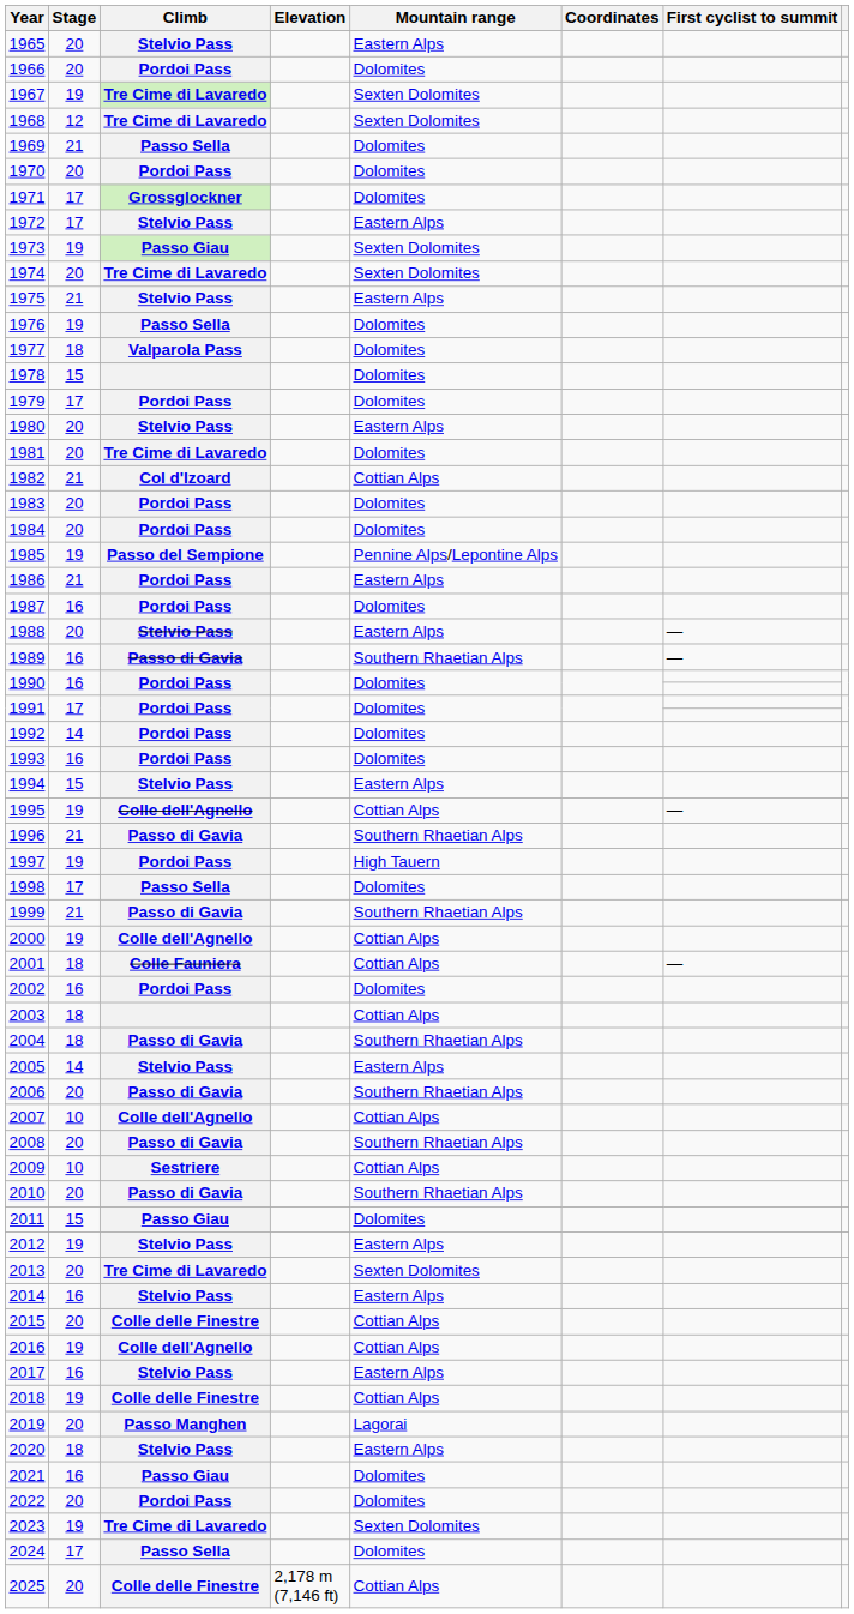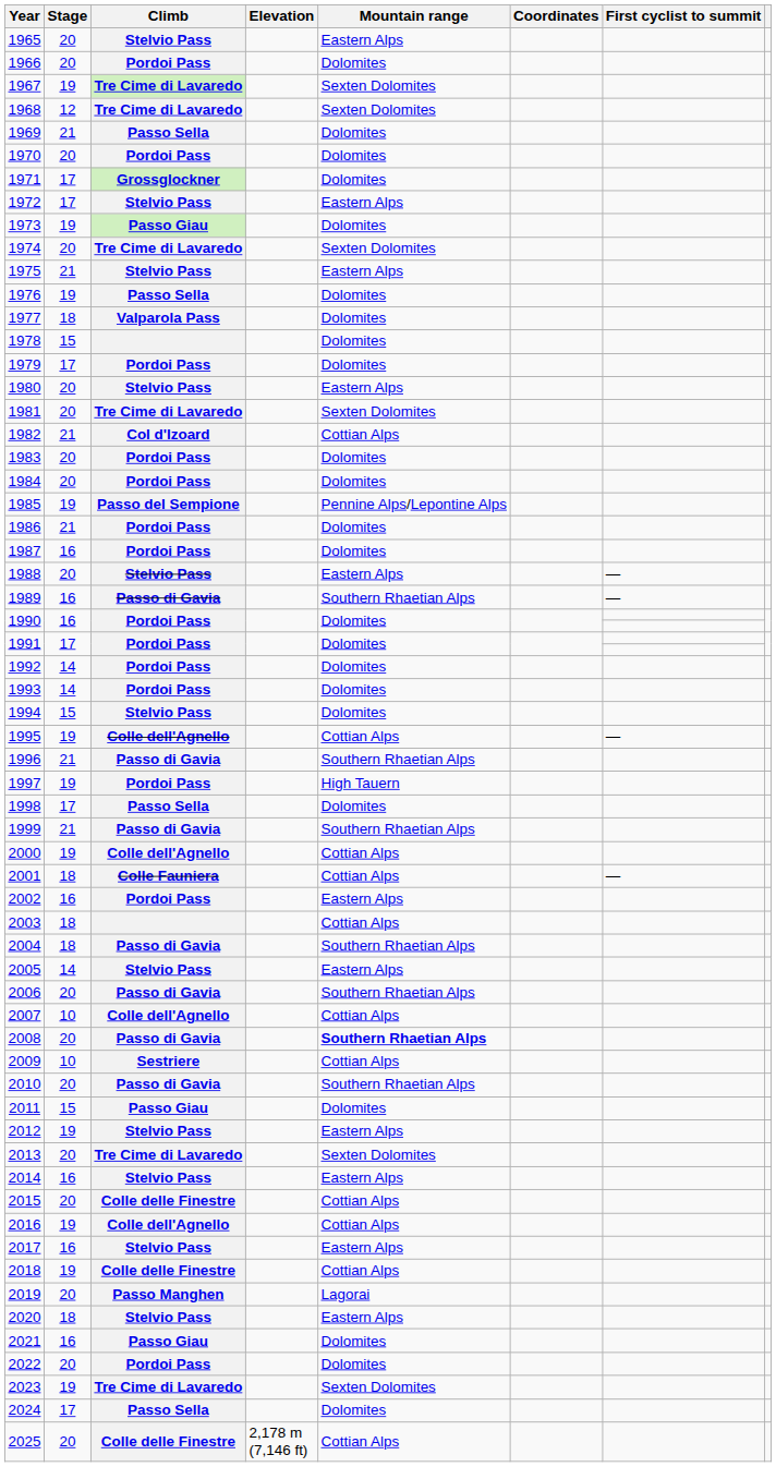 <table class="wikitable plainrowheaders sortable">
 <tr>
 <th scope="col" data-sort-type="number">Year</th>
 <th scope="col" data-sort-type="number">Stage</th>
 <th scope="col" data-sort-type="text">Climb</th>
 <th scope="col" data-sort-type="number">Elevation</th>
 <th scope="col" data-sort-type="text">Mountain range</th>
 <th scope="col" data-sort-type="number">Coordinates</th>
 <th scope="col" data-sort-type="text">First cyclist to summit</th>
 <th scope="col" class="unsortable"></th>
 </tr>
 <tr>
 <td style="text-align:center;"><a href='#'>1965</a></td>
 <td style="text-align:center;"><a href='#'>20</a></td>
 <th scope="row"><a href='#'>Stelvio Pass</a></th>
 <td></td>
 <td><a href='#'>Eastern Alps</a></td>
 <td></td>
 <td></td>
 <td style="text-align:center;"></td>
 </tr>
 <tr>
 <td style="text-align:center;"><a href='#'>1966</a></td>
 <td style="text-align:center;"><a href='#'>20</a></td>
 <th scope="row"><a href='#'>Pordoi Pass</a></th>
 <td></td>
 <td><a href='#'>Dolomites</a></td>
 <td></td>
 <td></td>
 <td style="text-align:center;"></td>
 </tr>
 <tr>
 <td style="text-align:center;"><a href='#'>1967</a></td>
 <td style="text-align:center;"><a href='#'>19</a></td>
 <th scope="row" style="background:#D0F0C0;" scope="row"><a href='#'>Tre Cime di Lavaredo</a></th>
 <td></td>
 <td><a href='#'>Sexten Dolomites</a></td>
 <td></td>
 <td></td>
 <td style="text-align:center;"></td>
 </tr>
 <tr>
 <td style="text-align:center;"><a href='#'>1968</a></td>
 <td style="text-align:center;"><a href='#'>12</a></td>
 <th scope="row"><a href='#'>Tre Cime di Lavaredo</a></th>
 <td></td>
 <td><a href='#'>Sexten Dolomites</a></td>
 <td></td>
 <td></td>
 <td style="text-align:center;"></td>
 </tr>
 <tr>
 <td style="text-align:center;"><a href='#'>1969</a></td>
 <td style="text-align:center;"><a href='#'>21</a></td>
 <th scope="row"><a href='#'>Passo Sella</a></th>
 <td></td>
 <td><a href='#'>Dolomites</a></td>
 <td></td>
 <td></td>
 <td style="text-align:center;"></td>
 </tr>
 <tr>
 <td style="text-align:center;"><a href='#'>1970</a></td>
 <td style="text-align:center;"><a href='#'>20</a></td>
 <th scope="row"><a href='#'>Pordoi Pass</a></th>
 <td></td>
 <td><a href='#'>Dolomites</a></td>
 <td></td>
 <td></td>
 <td style="text-align:center;"></td>
 </tr>
 <tr>
 <td style="text-align:center;"><a href='#'>1971</a></td>
 <td style="text-align:center;"><a href='#'>17</a></td>
 <th scope="row" style="background:#D0F0C0;" scope="row"><a href='#'>Grossglockner</a></th>
 <td></td>
 <td><a href='#'>Dolomites</a></td>
 <td></td>
 <td></td>
 <td style="text-align:center;"></td>
 </tr>
 <tr>
 <td style="text-align:center;"><a href='#'>1972</a></td>
 <td style="text-align:center;"><a href='#'>17</a></td>
 <th scope="row"><a href='#'>Stelvio Pass</a></th>
 <td></td>
 <td><a href='#'>Eastern Alps</a></td>
 <td></td>
 <td></td>
 <td style="text-align:center;"></td>
 </tr>
 <tr>
 <td style="text-align:center;"><a href='#'>1973</a></td>
 <td style="text-align:center;"><a href='#'>19</a></td>
 <th scope="row" style="background:#D0F0C0;" scope="row"><a href='#'>Passo Giau</a></th>
 <td></td>
-<td><a href='#'>Sexten Dolomites</a></td>
+<td><a href='#'>Dolomites</a></td>
 <td></td>
 <td></td>
 <td style="text-align:center;"></td>
 </tr>
 <tr>
 <td style="text-align:center;"><a href='#'>1974</a></td>
 <td style="text-align:center;"><a href='#'>20</a></td>
 <th scope="row"><a href='#'>Tre Cime di Lavaredo</a></th>
 <td></td>
 <td><a href='#'>Sexten Dolomites</a></td>
 <td></td>
 <td></td>
 <td style="text-align:center;"></td>
 </tr>
 <tr>
 <td style="text-align:center;"><a href='#'>1975</a></td>
 <td style="text-align:center;"><a href='#'>21</a></td>
 <th scope="row"><a href='#'>Stelvio Pass</a></th>
 <td></td>
 <td><a href='#'>Eastern Alps</a></td>
 <td></td>
 <td></td>
 <td style="text-align:center;"></td>
 </tr>
 <tr>
 <td style="text-align:center;"><a href='#'>1976</a></td>
 <td style="text-align:center;"><a href='#'>19</a></td>
 <th scope="row"><a href='#'>Passo Sella</a></th>
 <td></td>
 <td><a href='#'>Dolomites</a></td>
 <td></td>
 <td></td>
 <td style="text-align:center;"></td>
 </tr>
 <tr>
 <td style="text-align:center;"><a href='#'>1977</a></td>
 <td style="text-align:center;"><a href='#'>18</a></td>
 <th scope="row"><a href='#'>Valparola Pass</a></th>
 <td></td>
 <td><a href='#'>Dolomites</a></td>
 <td></td>
 <td></td>
 <td style="text-align:center;"></td>
 </tr>
 <tr>
 <td style="text-align:center;"><a href='#'>1978</a></td>
 <td style="text-align:center;"><a href='#'>15</a></td>
 <th scope="row"></th>
 <td></td>
 <td><a href='#'>Dolomites</a></td>
 <td></td>
 <td></td>
 <td style="text-align:center;"></td>
 </tr>
 <tr>
 <td style="text-align:center;"><a href='#'>1979</a></td>
 <td style="text-align:center;"><a href='#'>17</a></td>
 <th scope="row"><a href='#'>Pordoi Pass</a></th>
 <td></td>
 <td><a href='#'>Dolomites</a></td>
 <td></td>
 <td></td>
 <td style="text-align:center;"></td>
 </tr>
 <tr>
 <td style="text-align:center;"><a href='#'>1980</a></td>
 <td style="text-align:center;"><a href='#'>20</a></td>
 <th scope="row"><a href='#'>Stelvio Pass</a></th>
 <td></td>
 <td><a href='#'>Eastern Alps</a></td>
 <td></td>
 <td></td>
 <td style="text-align:center;"></td>
 </tr>
 <tr>
 <td style="text-align:center;"><a href='#'>1981</a></td>
 <td style="text-align:center;"><a href='#'>20</a></td>
 <th scope="row"><a href='#'>Tre Cime di Lavaredo</a></th>
 <td></td>
-<td><a href='#'>Dolomites</a></td>
+<td><a href='#'>Sexten Dolomites</a></td>
 <td></td>
 <td></td>
 <td style="text-align:center;"></td>
 </tr>
 <tr>
 <td style="text-align:center;"><a href='#'>1982</a></td>
 <td style="text-align:center;"><a href='#'>21</a></td>
 <th scope="row"><a href='#'>Col d'Izoard</a></th>
 <td></td>
 <td><a href='#'>Cottian Alps</a></td>
 <td></td>
 <td></td>
 <td style="text-align:center;"></td>
 </tr>
 <tr>
 <td style="text-align:center;"><a href='#'>1983</a></td>
 <td style="text-align:center;"><a href='#'>20</a></td>
 <th scope="row"><a href='#'>Pordoi Pass</a></th>
 <td></td>
 <td><a href='#'>Dolomites</a></td>
 <td></td>
 <td></td>
 <td style="text-align:center;"></td>
 </tr>
 <tr>
 <td style="text-align:center;"><a href='#'>1984</a></td>
 <td style="text-align:center;"><a href='#'>20</a></td>
 <th scope="row"><a href='#'>Pordoi Pass</a></th>
 <td></td>
 <td><a href='#'>Dolomites</a></td>
 <td></td>
 <td></td>
 <td style="text-align:center;"></td>
 </tr>
 <tr>
 <td style="text-align:center;"><a href='#'>1985</a></td>
 <td style="text-align:center;"><a href='#'>19</a></td>
 <th scope="row"><a href='#'>Passo del Sempione</a></th>
 <td></td>
 <td><a href='#'>Pennine Alps</a>/<a href='#'>Lepontine Alps</a></td>
 <td></td>
 <td></td>
 <td style="text-align:center;"></td>
 </tr>
 <tr>
 <td style="text-align:center;"><a href='#'>1986</a></td>
 <td style="text-align:center;"><a href='#'>21</a></td>
 <th scope="row"><a href='#'>Pordoi Pass</a></th>
 <td></td>
-<td><a href='#'>Eastern Alps</a></td>
+<td><a href='#'>Dolomites</a></td>
 <td></td>
 <td></td>
 <td style="text-align:center;"></td>
 </tr>
 <tr>
 <td style="text-align:center;"><a href='#'>1987</a></td>
 <td style="text-align:center;"><a href='#'>16</a></td>
 <th scope="row"><a href='#'>Pordoi Pass</a></th>
 <td></td>
 <td><a href='#'>Dolomites</a></td>
 <td></td>
 <td></td>
 <td style="text-align:center;"></td>
 </tr>
 <tr>
 <td style="text-align:center;"><a href='#'>1988</a></td>
 <td style="text-align:center;"><a href='#'>20</a></td>
 <th scope="row"><s><a href='#'>Stelvio Pass</a></s></th>
 <td><s></s></td>
 <td><a href='#'>Eastern Alps</a></td>
 <td></td>
 <td>—</td>
 <td style="text-align:center;"></td>
 </tr>
 <tr>
 <td style="text-align:center;"><a href='#'>1989</a></td>
 <td style="text-align:center;"><a href='#'>16</a></td>
 <th scope="row"><s><a href='#'>Passo di Gavia</a></s></th>
 <td><s></s></td>
 <td><a href='#'>Southern Rhaetian Alps</a></td>
 <td></td>
 <td>—</td>
 <td style="text-align:center;"></td>
 </tr>
 <tr>
 <td style="text-align:center;" rowspan="2"><a href='#'>1990</a></td>
 <td style="text-align:center;" rowspan="2"><a href='#'>16</a></td>
 <th scope="row" rowspan="2"><a href='#'>Pordoi Pass</a></th>
 <td rowspan="2"></td>
 <td rowspan="2"><a href='#'>Dolomites</a></td>
 <td rowspan="2"></td>
 <td></td>
 <td style="text-align:center;" rowspan="2"></td>
 </tr>
 <tr>
 <td></td>
 </tr>
 <tr>
 <td style="text-align:center;" rowspan="2"><a href='#'>1991</a></td>
 <td style="text-align:center;" rowspan="2"><a href='#'>17</a></td>
 <th scope="row" rowspan="2"><a href='#'>Pordoi Pass</a></th>
 <td rowspan="2"></td>
 <td rowspan="2"><a href='#'>Dolomites</a></td>
 <td rowspan="2"></td>
 <td></td>
 <td style="text-align:center;" rowspan="2"></td>
 </tr>
 <tr>
 <td></td>
 </tr>
 <tr>
 <td style="text-align:center;"><a href='#'>1992</a></td>
 <td style="text-align:center;"><a href='#'>14</a></td>
 <th scope="row"><a href='#'>Pordoi Pass</a></th>
 <td></td>
 <td><a href='#'>Dolomites</a></td>
 <td></td>
 <td></td>
 <td style="text-align:center;"></td>
 </tr>
 <tr>
 <td style="text-align:center;"><a href='#'>1993</a></td>
-<td style="text-align:center;"><a href='#'>16</a></td>
+<td style="text-align:center;"><a href='#'>14</a></td>
 <th scope="row"><a href='#'>Pordoi Pass</a></th>
 <td></td>
 <td><a href='#'>Dolomites</a></td>
 <td></td>
 <td></td>
 <td style="text-align:center;"></td>
 </tr>
 <tr>
 <td style="text-align:center;"><a href='#'>1994</a></td>
 <td style="text-align:center;"><a href='#'>15</a></td>
 <th scope="row"><a href='#'>Stelvio Pass</a></th>
 <td></td>
-<td><a href='#'>Eastern Alps</a></td>
+<td><a href='#'>Dolomites</a></td>
 <td></td>
 <td></td>
 <td style="text-align:center;"></td>
 </tr>
 <tr>
 <td style="text-align:center;"><a href='#'>1995</a></td>
 <td style="text-align:center;"><a href='#'>19</a></td>
 <th scope="row"><s><a href='#'>Colle dell'Agnello</a></s></th>
 <td><s></s></td>
 <td><a href='#'>Cottian Alps</a></td>
 <td></td>
 <td>—</td>
 <td style="text-align:center;"></td>
 </tr>
 <tr>
 <td style="text-align:center;"><a href='#'>1996</a></td>
 <td style="text-align:center;"><a href='#'>21</a></td>
 <th scope="row"><a href='#'>Passo di Gavia</a></th>
 <td></td>
 <td><a href='#'>Southern Rhaetian Alps</a></td>
 <td></td>
 <td></td>
 <td style="text-align:center;"></td>
 </tr>
 <tr>
 <td style="text-align:center;"><a href='#'>1997</a></td>
 <td style="text-align:center;"><a href='#'>19</a></td>
 <th scope="row"><a href='#'>Pordoi Pass</a></th>
 <td></td>
 <td><a href='#'>High Tauern</a></td>
 <td></td>
 <td></td>
 <td style="text-align:center;"></td>
 </tr>
 <tr>
 <td style="text-align:center;"><a href='#'>1998</a></td>
 <td style="text-align:center;"><a href='#'>17</a></td>
 <th scope="row"><a href='#'>Passo Sella</a></th>
 <td></td>
 <td><a href='#'>Dolomites</a></td>
 <td></td>
 <td></td>
 <td style="text-align:center;"></td>
 </tr>
 <tr>
 <td style="text-align:center;"><a href='#'>1999</a></td>
 <td style="text-align:center;"><a href='#'>21</a></td>
 <th scope="row"><a href='#'>Passo di Gavia</a></th>
 <td></td>
 <td><a href='#'>Southern Rhaetian Alps</a></td>
 <td></td>
 <td></td>
 <td style="text-align:center;"></td>
 </tr>
 <tr>
 <td style="text-align:center;"><a href='#'>2000</a></td>
 <td style="text-align:center;"><a href='#'>19</a></td>
 <th scope="row"><a href='#'>Colle dell'Agnello</a></th>
 <td></td>
 <td><a href='#'>Cottian Alps</a></td>
 <td></td>
 <td></td>
 <td style="text-align:center;"></td>
 </tr>
 <tr>
 <td style="text-align:center;"><a href='#'>2001</a></td>
 <td style="text-align:center;"><a href='#'>18</a></td>
 <th scope="row"><s><a href='#'>Colle Fauniera</a></s></th>
 <td><s></s></td>
 <td><a href='#'>Cottian Alps</a></td>
 <td></td>
 <td>—</td>
 <td style="text-align:center;"></td>
 </tr>
 <tr>
 <td style="text-align:center;"><a href='#'>2002</a></td>
 <td style="text-align:center;"><a href='#'>16</a></td>
 <th scope="row"><a href='#'>Pordoi Pass</a></th>
 <td></td>
-<td><a href='#'>Dolomites</a></td>
+<td><a href='#'>Eastern Alps</a></td>
 <td></td>
 <td></td>
 <td style="text-align:center;"></td>
 </tr>
 <tr>
 <td style="text-align:center;"><a href='#'>2003</a></td>
 <td style="text-align:center;"><a href='#'>18</a></td>
 <th scope="row"></th>
 <td></td>
 <td><a href='#'>Cottian Alps</a></td>
 <td></td>
 <td></td>
 <td style="text-align:center;"></td>
 </tr>
 <tr>
 <td style="text-align:center;"><a href='#'>2004</a></td>
 <td style="text-align:center;"><a href='#'>18</a></td>
 <th scope="row"><a href='#'>Passo di Gavia</a></th>
 <td></td>
 <td><a href='#'>Southern Rhaetian Alps</a></td>
 <td></td>
 <td></td>
 <td style="text-align:center;"></td>
 </tr>
 <tr>
 <td style="text-align:center;"><a href='#'>2005</a></td>
 <td style="text-align:center;"><a href='#'>14</a></td>
 <th scope="row"><a href='#'>Stelvio Pass</a></th>
 <td></td>
 <td><a href='#'>Eastern Alps</a></td>
 <td></td>
 <td></td>
 <td style="text-align:center;"></td>
 </tr>
 <tr>
 <td style="text-align:center;"><a href='#'>2006</a></td>
 <td style="text-align:center;"><a href='#'>20</a></td>
 <th scope="row"><a href='#'>Passo di Gavia</a></th>
 <td></td>
 <td><a href='#'>Southern Rhaetian Alps</a></td>
 <td></td>
 <td></td>
 <td style="text-align:center;"></td>
 </tr>
 <tr>
 <td style="text-align:center;"><a href='#'>2007</a></td>
 <td style="text-align:center;"><a href='#'>10</a></td>
 <th scope="row"><a href='#'>Colle dell'Agnello</a></th>
 <td></td>
 <td><a href='#'>Cottian Alps</a></td>
 <td></td>
 <td></td>
 <td style="text-align:center;"></td>
 </tr>
 <tr>
 <td style="text-align:center;"><a href='#'>2008</a></td>
 <td style="text-align:center;"><a href='#'>20</a></td>
 <th scope="row"><a href='#'>Passo di Gavia</a></th>
 <td></td>
-<td><a href='#'>Southern Rhaetian Alps</a></td>
+<td><strong><a href='#'>Southern Rhaetian Alps</a></strong></td>
 <td></td>
 <td></td>
 <td style="text-align:center;"></td>
 </tr>
 <tr>
 <td style="text-align:center;"><a href='#'>2009</a></td>
 <td style="text-align:center;"><a href='#'>10</a></td>
 <th scope="row"><a href='#'>Sestriere</a></th>
 <td></td>
 <td><a href='#'>Cottian Alps</a></td>
 <td></td>
 <td></td>
 <td style="text-align:center;"></td>
 </tr>
 <tr>
 <td style="text-align:center;"><a href='#'>2010</a></td>
 <td style="text-align:center;"><a href='#'>20</a></td>
 <th scope="row"><a href='#'>Passo di Gavia</a></th>
 <td></td>
 <td><a href='#'>Southern Rhaetian Alps</a></td>
 <td></td>
 <td></td>
 <td style="text-align:center;"></td>
 </tr>
 <tr>
 <td style="text-align:center;"><a href='#'>2011</a></td>
 <td style="text-align:center;"><a href='#'>15</a></td>
 <th scope="row"><a href='#'>Passo Giau</a></th>
 <td></td>
 <td><a href='#'>Dolomites</a></td>
 <td></td>
 <td></td>
 <td style="text-align:center;"></td>
 </tr>
 <tr>
 <td style="text-align:center;"><a href='#'>2012</a></td>
 <td style="text-align:center;"><a href='#'>19</a></td>
 <th scope="row"><a href='#'>Stelvio Pass</a></th>
 <td></td>
 <td><a href='#'>Eastern Alps</a></td>
 <td></td>
 <td></td>
 <td style="text-align:center;"></td>
 </tr>
 <tr>
 <td style="text-align:center;"><a href='#'>2013</a></td>
 <td style="text-align:center;"><a href='#'>20</a></td>
 <th scope="row"><a href='#'>Tre Cime di Lavaredo</a></th>
 <td></td>
 <td><a href='#'>Sexten Dolomites</a></td>
 <td></td>
 <td></td>
 <td style="text-align:center;"></td>
 </tr>
 <tr>
 <td style="text-align:center;"><a href='#'>2014</a></td>
 <td style="text-align:center;"><a href='#'>16</a></td>
 <th scope="row"><a href='#'>Stelvio Pass</a></th>
 <td></td>
 <td><a href='#'>Eastern Alps</a></td>
 <td></td>
 <td></td>
 <td style="text-align:center;"></td>
 </tr>
 <tr>
 <td style="text-align:center;"><a href='#'>2015</a></td>
 <td style="text-align:center;"><a href='#'>20</a></td>
 <th scope="row"><a href='#'>Colle delle Finestre</a></th>
 <td></td>
 <td><a href='#'>Cottian Alps</a></td>
 <td></td>
 <td></td>
 <td style="text-align:center;"></td>
 </tr>
 <tr>
 <td style="text-align:center;"><a href='#'>2016</a></td>
 <td style="text-align:center;"><a href='#'>19</a></td>
 <th scope="row"><a href='#'>Colle dell'Agnello</a></th>
 <td></td>
 <td><a href='#'>Cottian Alps</a></td>
 <td></td>
 <td></td>
 <td style="text-align:center;"></td>
 </tr>
 <tr>
 <td style="text-align:center;"><a href='#'>2017</a></td>
 <td style="text-align:center;"><a href='#'>16</a></td>
 <th scope="row"><a href='#'>Stelvio Pass</a></th>
 <td></td>
 <td><a href='#'>Eastern Alps</a></td>
 <td></td>
 <td></td>
 <td style="text-align:center;"></td>
 </tr>
 <tr>
 <td style="text-align:center;"><a href='#'>2018</a></td>
 <td style="text-align:center;"><a href='#'>19</a></td>
 <th scope="row"><a href='#'>Colle delle Finestre</a></th>
 <td></td>
 <td><a href='#'>Cottian Alps</a></td>
 <td></td>
 <td></td>
 <td style="text-align:center;"></td>
 </tr>
 <tr>
 <td style="text-align:center;"><a href='#'>2019</a></td>
 <td style="text-align:center;"><a href='#'>20</a></td>
 <th scope="row"><a href='#'>Passo Manghen</a></th>
 <td></td>
 <td><a href='#'>Lagorai</a></td>
 <td></td>
 <td></td>
 <td style="text-align:center;"></td>
 </tr>
 <tr>
 <td style="text-align:center;"><a href='#'>2020</a></td>
 <td style="text-align:center;"><a href='#'>18</a></td>
 <th scope="row"><a href='#'>Stelvio Pass</a></th>
 <td></td>
 <td><a href='#'>Eastern Alps</a></td>
 <td></td>
 <td></td>
 <td style="text-align:center;"></td>
 </tr>
 <tr>
 <td style="text-align:center;"><a href='#'>2021</a></td>
 <td style="text-align:center;"><a href='#'>16</a></td>
 <th scope="row"><a href='#'>Passo Giau</a></th>
 <td></td>
 <td><a href='#'>Dolomites</a></td>
 <td></td>
 <td></td>
 <td style="text-align:center;"></td>
 </tr>
 <tr>
 <td style="text-align:center;"><a href='#'>2022</a></td>
 <td style="text-align:center;"><a href='#'>20</a></td>
 <th scope="row"><a href='#'>Pordoi Pass</a></th>
 <td></td>
 <td><a href='#'>Dolomites</a></td>
 <td></td>
 <td></td>
 <td></td>
 </tr>
 <tr>
 <td style="text-align:center;"><a href='#'>2023</a></td>
 <td style="text-align:center;"><a href='#'>19</a></td>
 <th scope="row"><a href='#'>Tre Cime di Lavaredo</a></th>
 <td></td>
 <td><a href='#'>Sexten Dolomites</a></td>
 <td></td>
 <td></td>
 <td></td>
 </tr>
 <tr>
 <td style="text-align:center;"><a href='#'>2024</a></td>
 <td style="text-align:center;"><a href='#'>17</a></td>
 <th scope="row"><a href='#'>Passo Sella</a></th>
 <td></td>
 <td><a href='#'>Dolomites</a></td>
 <td></td>
 <td></td>
 <td></td>
 </tr>
 <tr>
 <td style="text-align: center;"><a href='#'>2025</a></td>
 <td style="text-align: center;"><a href='#'>20</a></td>
 <th scope='row'><a href='#'>Colle delle Finestre</a></th>
 <td>2,178 m<br>(7,146 ft)</td>
 <td><a href='#'>Cottian Alps</a></td>
 <td></td>
 <td></td>
 <td></td>
 </tr>
 </table>
